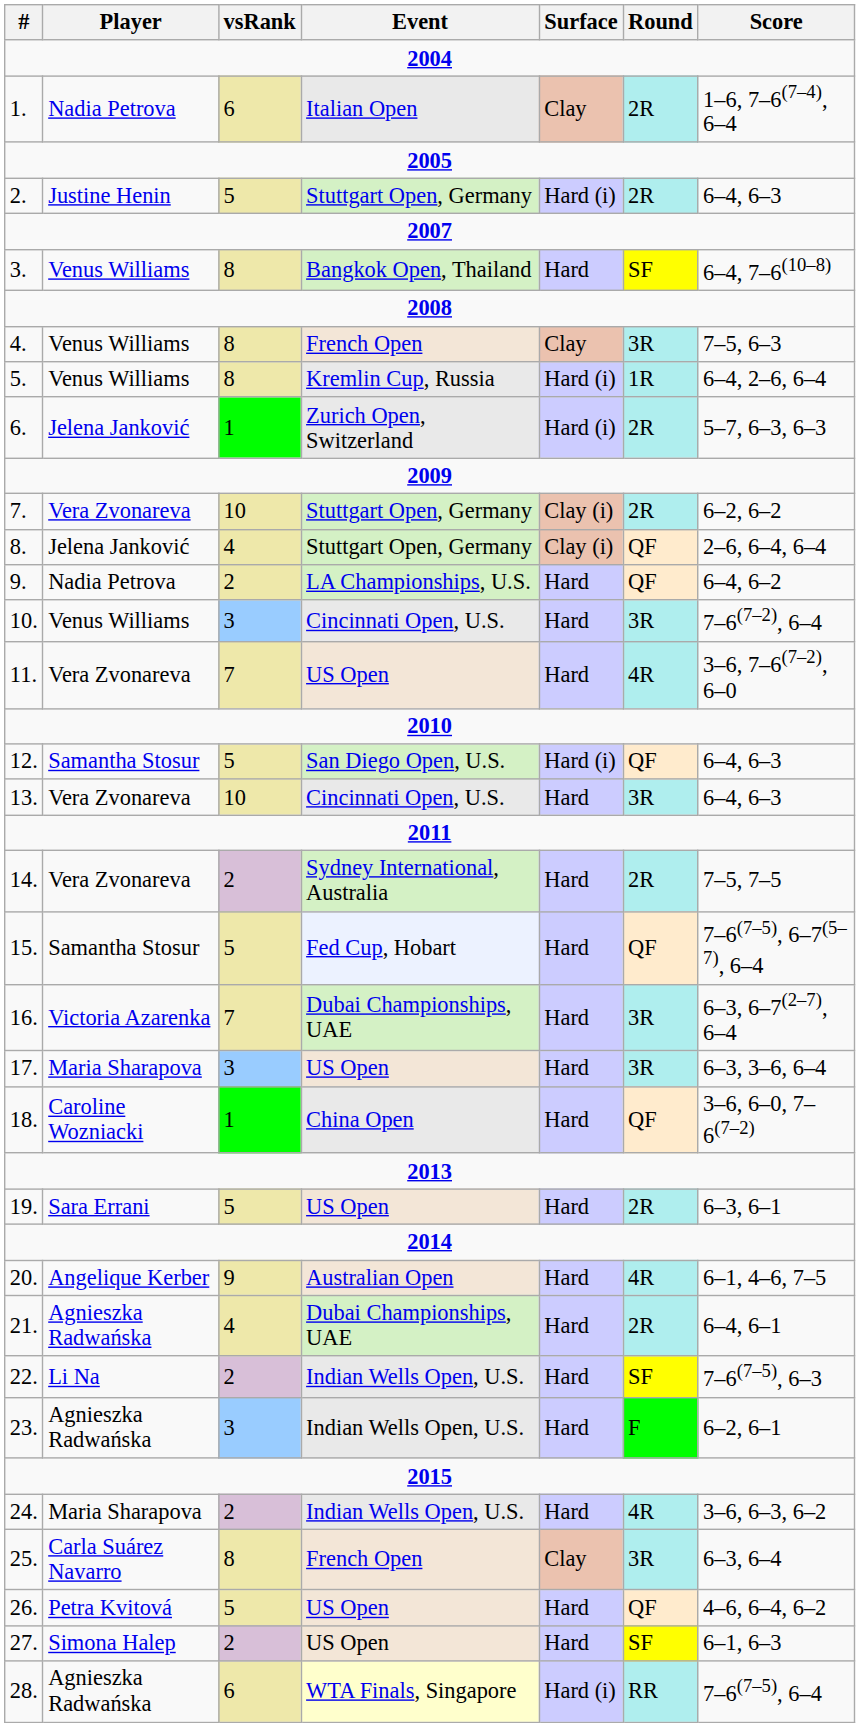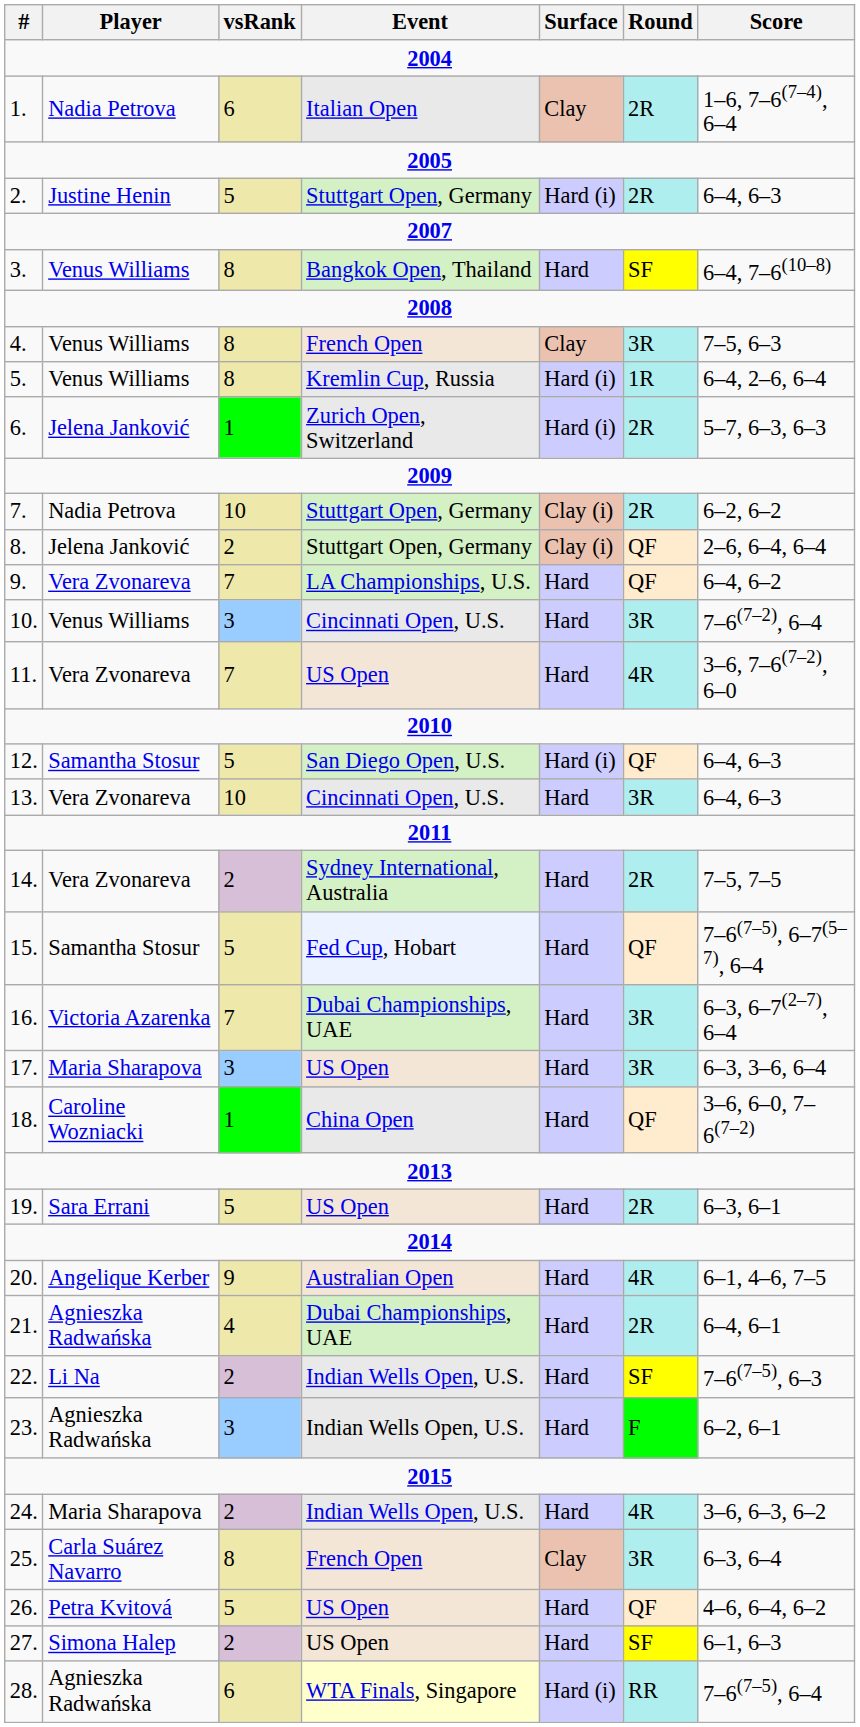 <table class="wikitable sortable">
 <tr>
 <th>#</th>
 <th>Player</th>
 <th>vsRank</th>
 <th>Event</th>
 <th>Surface</th>
 <th>Round</th>
 <th class="unsortable">Score</th>
 </tr>
 <tr>
 <td colspan=7 style=text-align:center><strong><a href='#'>2004</a></strong></td>
 </tr>
 <tr>
 <td>1.</td>
 <td> <a href='#'>Nadia Petrova</a></td>
 <td bgcolor=eee8aa>6</td>
 <td bgcolor=#e9e9e9><a href='#'>Italian Open</a></td>
 <td bgcolor=ebc2af>Clay</td>
 <td bgcolor=afeeee>2R</td>
 <td>1–6, 7–6<sup>(7–4)</sup>, 6–4</td>
 </tr>
 <tr>
 <td colspan=7 style=text-align:center><strong><a href='#'>2005</a></strong></td>
 </tr>
 <tr>
 <td>2.</td>
 <td> <a href='#'>Justine Henin</a></td>
 <td bgcolor=eee8aa>5</td>
 <td bgcolor=#d4f1c5><a href='#'>Stuttgart Open</a>, Germany</td>
 <td bgcolor=ccccff>Hard (i)</td>
 <td bgcolor=afeeee>2R</td>
 <td>6–4, 6–3</td>
 </tr>
 <tr>
 <td colspan=7 style=text-align:center><strong><a href='#'>2007</a></strong></td>
 </tr>
 <tr>
 <td>3.</td>
 <td> <a href='#'>Venus Williams</a></td>
 <td bgcolor=eee8aa>8</td>
 <td bgcolor=#d4f1c5><a href='#'>Bangkok Open</a>, Thailand</td>
 <td bgcolor=ccccff>Hard</td>
 <td bgcolor=yellow>SF</td>
 <td>6–4, 7–6<sup>(10–8)</sup></td>
 </tr>
 <tr>
 <td colspan=7 style=text-align:center><strong><a href='#'>2008</a></strong></td>
 </tr>
 <tr>
 <td>4.</td>
 <td> Venus Williams</td>
 <td bgcolor=eee8aa>8</td>
 <td bgcolor=#f3e6d7><a href='#'>French Open</a></td>
 <td bgcolor=ebc2af>Clay</td>
 <td bgcolor=afeeee>3R</td>
 <td>7–5, 6–3</td>
 </tr>
 <tr>
 <td>5.</td>
 <td> Venus Williams</td>
 <td bgcolor=eee8aa>8</td>
 <td bgcolor=#e9e9e9><a href='#'>Kremlin Cup</a>, Russia</td>
 <td bgcolor=ccccff>Hard (i)</td>
 <td bgcolor=afeeee>1R</td>
 <td>6–4, 2–6, 6–4</td>
 </tr>
 <tr>
 <td>6.</td>
 <td> <a href='#'>Jelena Janković</a></td>
 <td bgcolor=lime>1</td>
 <td bgcolor=#e9e9e9><a href='#'>Zurich Open</a>, Switzerland</td>
 <td bgcolor=ccccff>Hard (i)</td>
 <td bgcolor=afeeee>2R</td>
 <td>5–7, 6–3, 6–3</td>
 </tr>
 <tr>
 <td colspan=7 style=text-align:center><strong><a href='#'>2009</a></strong></td>
 </tr>
 <tr>
 <td>7.</td>
-<td> <a href='#'>Vera Zvonareva</a></td>
+<td> Nadia Petrova</td>
 <td bgcolor=eee8aa>10</td>
 <td bgcolor=#d4f1c5><a href='#'>Stuttgart Open</a>, Germany</td>
 <td bgcolor=ebc2af>Clay (i)</td>
 <td bgcolor=afeeee>2R</td>
 <td>6–2, 6–2</td>
 </tr>
 <tr>
 <td>8.</td>
 <td> Jelena Janković</td>
-<td bgcolor=eee8aa>4</td>
+<td bgcolor=eee8aa>2</td>
 <td bgcolor=#d4f1c5>Stuttgart Open, Germany</td>
 <td bgcolor=ebc2af>Clay (i)</td>
 <td bgcolor=ffebcd>QF</td>
 <td>2–6, 6–4, 6–4</td>
 </tr>
 <tr>
 <td>9.</td>
-<td> Nadia Petrova</td>
-<td bgcolor=eee8aa>2</td>
+<td> <a href='#'>Vera Zvonareva</a></td>
+<td bgcolor=eee8aa>7</td>
 <td bgcolor=#d4f1c5><a href='#'>LA Championships</a>, U.S.</td>
 <td bgcolor=ccccff>Hard</td>
 <td bgcolor=ffebcd>QF</td>
 <td>6–4, 6–2</td>
 </tr>
 <tr>
 <td>10.</td>
 <td> Venus Williams</td>
 <td bgcolor=99ccff>3</td>
 <td bgcolor=#e9e9e9><a href='#'>Cincinnati Open</a>, U.S.</td>
 <td bgcolor=ccccff>Hard</td>
 <td bgcolor=afeeee>3R</td>
 <td>7–6<sup>(7–2)</sup>, 6–4</td>
 </tr>
 <tr>
 <td>11.</td>
 <td> Vera Zvonareva</td>
 <td bgcolor=eee8aa>7</td>
 <td bgcolor=#f3e6d7><a href='#'>US Open</a></td>
 <td bgcolor=ccccff>Hard</td>
 <td bgcolor=afeeee>4R</td>
 <td>3–6, 7–6<sup>(7–2)</sup>, 6–0</td>
 </tr>
 <tr>
 <td colspan=7 style=text-align:center><strong><a href='#'>2010</a></strong></td>
 </tr>
 <tr>
 <td>12.</td>
 <td> <a href='#'>Samantha Stosur</a></td>
 <td bgcolor=eee8aa>5</td>
 <td bgcolor=#d4f1c5><a href='#'>San Diego Open</a>, U.S.</td>
 <td bgcolor=ccccff>Hard (i)</td>
 <td bgcolor=ffebcd>QF</td>
 <td>6–4, 6–3</td>
 </tr>
 <tr>
 <td>13.</td>
 <td> Vera Zvonareva</td>
 <td bgcolor=eee8aa>10</td>
 <td bgcolor=#e9e9e9><a href='#'>Cincinnati Open</a>, U.S.</td>
 <td bgcolor=ccccff>Hard</td>
 <td bgcolor=afeeee>3R</td>
 <td>6–4, 6–3</td>
 </tr>
 <tr>
 <td colspan=7 style=text-align:center><strong><a href='#'>2011</a></strong></td>
 </tr>
 <tr>
 <td>14.</td>
 <td> Vera Zvonareva</td>
 <td bgcolor=thistle>2</td>
 <td bgcolor=#d4f1c5><a href='#'>Sydney International</a>, Australia</td>
 <td bgcolor=ccccff>Hard</td>
 <td bgcolor=afeeee>2R</td>
 <td>7–5, 7–5</td>
 </tr>
 <tr>
 <td>15.</td>
 <td> Samantha Stosur</td>
 <td bgcolor=eee8aa>5</td>
 <td bgcolor=#ecf2ff><a href='#'>Fed Cup</a>, Hobart</td>
 <td bgcolor=ccccff>Hard</td>
 <td bgcolor=ffebcd>QF</td>
 <td>7–6<sup>(7–5)</sup>, 6–7<sup>(5–7)</sup>, 6–4</td>
 </tr>
 <tr>
 <td>16.</td>
 <td> <a href='#'>Victoria Azarenka</a></td>
 <td bgcolor=eee8aa>7</td>
 <td bgcolor=#d4f1c5><a href='#'>Dubai Championships</a>, UAE</td>
 <td bgcolor=ccccff>Hard</td>
 <td bgcolor=afeeee>3R</td>
 <td>6–3, 6–7<sup>(2–7)</sup>, 6–4</td>
 </tr>
 <tr>
 <td>17.</td>
 <td> <a href='#'>Maria Sharapova</a></td>
 <td bgcolor=99ccff>3</td>
 <td bgcolor=#f3e6d7><a href='#'>US Open</a></td>
 <td bgcolor=ccccff>Hard</td>
 <td bgcolor=afeeee>3R</td>
 <td>6–3, 3–6, 6–4</td>
 </tr>
 <tr>
 <td>18.</td>
 <td> <a href='#'>Caroline Wozniacki</a></td>
 <td bgcolor=lime>1</td>
 <td bgcolor=#e9e9e9><a href='#'>China Open</a></td>
 <td bgcolor=ccccff>Hard</td>
 <td bgcolor=ffebcd>QF</td>
 <td>3–6, 6–0, 7–6<sup>(7–2)</sup></td>
 </tr>
 <tr>
 <td colspan=7 style=text-align:center><strong><a href='#'>2013</a></strong></td>
 </tr>
 <tr>
 <td>19.</td>
 <td> <a href='#'>Sara Errani</a></td>
 <td bgcolor=eee8aa>5</td>
 <td bgcolor=#f3e6d7><a href='#'>US Open</a></td>
 <td bgcolor=ccccff>Hard</td>
 <td bgcolor=afeeee>2R</td>
 <td>6–3, 6–1</td>
 </tr>
 <tr>
 <td colspan=7 style=text-align:center><strong><a href='#'>2014</a></strong></td>
 </tr>
 <tr>
 <td>20.</td>
 <td> <a href='#'>Angelique Kerber</a></td>
 <td bgcolor=eee8aa>9</td>
 <td bgcolor=#f3e6d7><a href='#'>Australian Open</a></td>
 <td bgcolor=ccccff>Hard</td>
 <td bgcolor=afeeee>4R</td>
 <td>6–1, 4–6, 7–5</td>
 </tr>
 <tr>
 <td>21.</td>
 <td> <a href='#'>Agnieszka Radwańska</a></td>
 <td bgcolor=eee8aa>4</td>
 <td bgcolor=#d4f1c5><a href='#'>Dubai Championships</a>, UAE</td>
 <td bgcolor=ccccff>Hard</td>
 <td bgcolor=afeeee>2R</td>
 <td>6–4, 6–1</td>
 </tr>
 <tr>
 <td>22.</td>
 <td> <a href='#'>Li Na</a></td>
 <td bgcolor=thistle>2</td>
 <td bgcolor=#e9e9e9><a href='#'>Indian Wells Open</a>, U.S.</td>
 <td bgcolor=ccccff>Hard</td>
 <td bgcolor=yellow>SF</td>
 <td>7–6<sup>(7–5)</sup>, 6–3</td>
 </tr>
 <tr>
 <td>23.</td>
 <td> Agnieszka Radwańska</td>
 <td bgcolor=99ccff>3</td>
 <td bgcolor=#e9e9e9>Indian Wells Open, U.S.</td>
 <td bgcolor=ccccff>Hard</td>
 <td bgcolor=lime>F</td>
 <td>6–2, 6–1</td>
 </tr>
 <tr>
 <td colspan=7 style=text-align:center><strong><a href='#'>2015</a></strong></td>
 </tr>
 <tr>
 <td>24.</td>
 <td> Maria Sharapova</td>
 <td bgcolor=thistle>2</td>
 <td bgcolor=#e9e9e9><a href='#'>Indian Wells Open</a>, U.S.</td>
 <td bgcolor=ccccff>Hard</td>
 <td bgcolor=afeeee>4R</td>
 <td>3–6, 6–3, 6–2</td>
 </tr>
 <tr>
 <td>25.</td>
 <td> <a href='#'>Carla Suárez Navarro</a></td>
 <td bgcolor=eee8aa>8</td>
 <td bgcolor=#f3e6d7><a href='#'>French Open</a></td>
 <td bgcolor=ebc2af>Clay</td>
 <td bgcolor=afeeee>3R</td>
 <td>6–3, 6–4</td>
 </tr>
 <tr>
 <td>26.</td>
 <td> <a href='#'>Petra Kvitová</a></td>
 <td bgcolor=eee8aa>5</td>
 <td bgcolor=#f3e6d7><a href='#'>US Open</a></td>
 <td bgcolor=ccccff>Hard</td>
 <td bgcolor=ffebcd>QF</td>
 <td>4–6, 6–4, 6–2</td>
 </tr>
 <tr>
 <td>27.</td>
 <td> <a href='#'>Simona Halep</a></td>
 <td bgcolor=thistle>2</td>
 <td bgcolor=#f3e6d7>US Open</td>
 <td bgcolor=ccccff>Hard</td>
 <td bgcolor=yellow>SF</td>
 <td>6–1, 6–3</td>
 </tr>
 <tr>
 <td>28.</td>
 <td> Agnieszka Radwańska</td>
 <td bgcolor=eee8aa>6</td>
 <td bgcolor=#ffffcc><a href='#'>WTA Finals</a>, Singapore</td>
 <td bgcolor=ccccff>Hard (i)</td>
 <td bgcolor=afeeee>RR</td>
 <td>7–6<sup>(7–5)</sup>, 6–4</td>
 </tr>
 </table>
